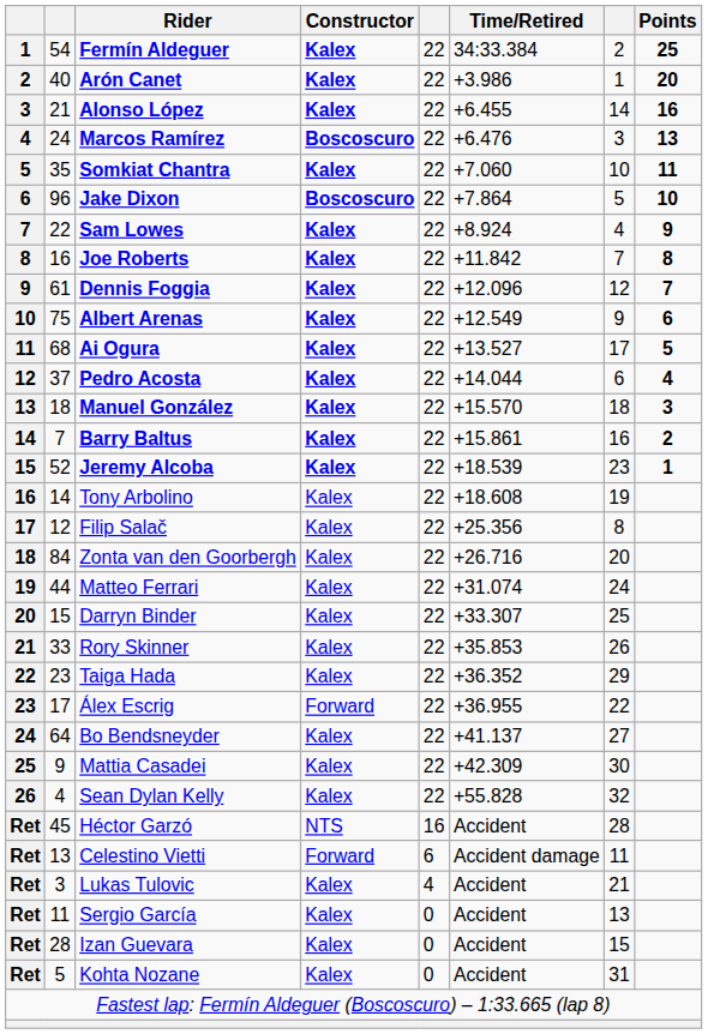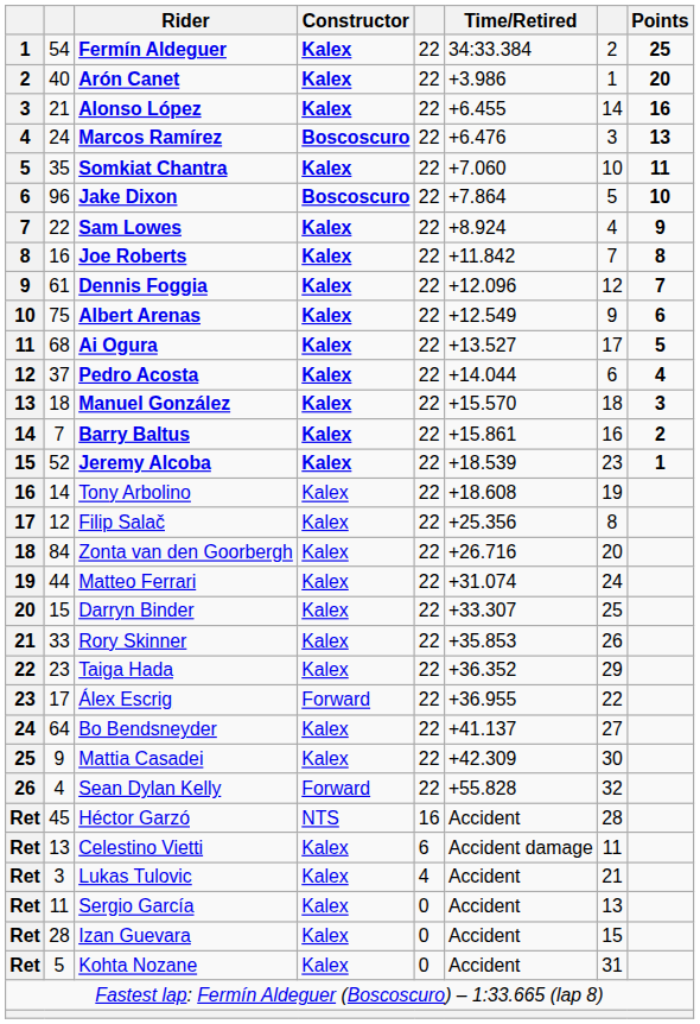 <table class="wikitable sortable" style="font-size: 85%;">
 <tr>
 <th scope="col"></th>
 <th scope="col"></th>
 <th scope="col">Rider</th>
 <th scope="col">Constructor</th>
 <th scope="col" class="unsortable"></th>
 <th scope="col" class="unsortable">Time/Retired</th>
 <th scope="col"></th>
 <th scope="col">Points</th>
 </tr>
 <tr>
 <th scope="row">1</th>
 <td align="center">54</td>
 <td data-sort-value="ald"> <strong><a href='#'>Fermín Aldeguer</a></strong></td>
 <td><strong><a href='#'>Kalex</a></strong></td>
 <td>22</td>
 <td>34:33.384</td>
 <td align="center">2</td>
 <td align="center"><strong>25</strong></td>
 </tr>
 <tr>
 <th scope="row">2</th>
 <td align="center">40</td>
 <td data-sort-value="can"> <strong><a href='#'>Arón Canet</a></strong></td>
 <td><strong><a href='#'>Kalex</a></strong></td>
 <td>22</td>
 <td>+3.986</td>
 <td align="center">1</td>
 <td align="center"><strong>20</strong></td>
 </tr>
 <tr>
 <th scope="row">3</th>
 <td align="center">21</td>
 <td data-sort-value="lop"> <strong><a href='#'>Alonso López</a></strong></td>
 <td><strong><a href='#'>Kalex</a></strong></td>
 <td>22</td>
 <td>+6.455</td>
 <td align="center">14</td>
 <td align="center"><strong>16</strong></td>
 </tr>
 <tr>
 <th scope="row">4</th>
 <td align="center">24</td>
 <td data-sort-value="ram"> <strong><a href='#'>Marcos Ramírez</a></strong></td>
 <td><strong><a href='#'>Boscoscuro</a></strong></td>
 <td>22</td>
 <td>+6.476</td>
 <td align="center">3</td>
 <td align="center"><strong>13</strong></td>
 </tr>
 <tr>
 <th scope="row">5</th>
 <td align="center">35</td>
 <td data-sort-value="cha"> <strong><a href='#'>Somkiat Chantra</a></strong></td>
 <td><strong><a href='#'>Kalex</a></strong></td>
 <td>22</td>
 <td>+7.060</td>
 <td align="center">10</td>
 <td align="center"><strong>11</strong></td>
 </tr>
 <tr>
 <th scope="row">6</th>
 <td align="center">96</td>
 <td data-sort-value="dix"> <strong><a href='#'>Jake Dixon</a></strong></td>
 <td><strong><a href='#'>Boscoscuro</a></strong></td>
 <td>22</td>
 <td>+7.864</td>
 <td align="center">5</td>
 <td align="center"><strong>10</strong></td>
 </tr>
 <tr>
 <th scope="row">7</th>
 <td align="center">22</td>
 <td data-sort-value="low"> <strong><a href='#'>Sam Lowes</a></strong></td>
 <td><strong><a href='#'>Kalex</a></strong></td>
 <td>22</td>
 <td>+8.924</td>
 <td align="center">4</td>
 <td align="center"><strong>9</strong></td>
 </tr>
 <tr>
 <th scope="row">8</th>
 <td align="center">16</td>
 <td data-sort-value="rob"> <strong><a href='#'>Joe Roberts</a></strong></td>
 <td><strong><a href='#'>Kalex</a></strong></td>
 <td>22</td>
 <td>+11.842</td>
 <td align="center">7</td>
 <td align="center"><strong>8</strong></td>
 </tr>
 <tr>
 <th scope="row">9</th>
 <td align="center">61</td>
 <td data-sort-value="fog"> <strong><a href='#'>Dennis Foggia</a></strong></td>
 <td><strong><a href='#'>Kalex</a></strong></td>
 <td>22</td>
 <td>+12.096</td>
 <td align="center">12</td>
 <td align="center"><strong>7</strong></td>
 </tr>
 <tr>
 <th scope="row">10</th>
 <td align="center">75</td>
 <td data-sort-value="are"> <strong><a href='#'>Albert Arenas</a></strong></td>
 <td><strong><a href='#'>Kalex</a></strong></td>
 <td>22</td>
 <td>+12.549</td>
 <td align="center">9</td>
 <td align="center"><strong>6</strong></td>
 </tr>
 <tr>
 <th scope="row">11</th>
 <td align="center">68</td>
 <td data-sort-value="ogu"> <strong><a href='#'>Ai Ogura</a></strong></td>
 <td><strong><a href='#'>Kalex</a></strong></td>
 <td>22</td>
 <td>+13.527</td>
 <td align="center">17</td>
 <td align="center"><strong>5</strong></td>
 </tr>
 <tr>
 <th scope="row">12</th>
 <td align="center">37</td>
 <td data-sort-value="aco"> <strong><a href='#'>Pedro Acosta</a></strong></td>
 <td><strong><a href='#'>Kalex</a></strong></td>
 <td>22</td>
 <td>+14.044</td>
 <td align="center">6</td>
 <td align="center"><strong>4</strong></td>
 </tr>
 <tr>
 <th scope="row">13</th>
 <td align="center">18</td>
 <td data-sort-value="gon"> <strong><a href='#'>Manuel González</a></strong></td>
 <td><strong><a href='#'>Kalex</a></strong></td>
 <td>22</td>
 <td>+15.570</td>
 <td align="center">18</td>
 <td align="center"><strong>3</strong></td>
 </tr>
 <tr>
 <th scope="row">14</th>
 <td align="center">7</td>
 <td data-sort-value="bal"> <strong><a href='#'>Barry Baltus</a></strong></td>
 <td><strong><a href='#'>Kalex</a></strong></td>
 <td>22</td>
 <td>+15.861</td>
 <td align="center">16</td>
 <td align="center"><strong>2</strong></td>
 </tr>
 <tr>
 <th scope="row">15</th>
 <td align="center">52</td>
 <td data-sort-value="alc"> <strong><a href='#'>Jeremy Alcoba</a></strong></td>
 <td><strong><a href='#'>Kalex</a></strong></td>
 <td>22</td>
 <td>+18.539</td>
 <td align="center">23</td>
 <td align="center"><strong>1</strong></td>
 </tr>
 <tr>
 <th scope="row">16</th>
 <td align="center">14</td>
 <td data-sort-value="arb"> <a href='#'>Tony Arbolino</a></td>
 <td><a href='#'>Kalex</a></td>
 <td>22</td>
 <td>+18.608</td>
 <td align="center">19</td>
 <td align="center"></td>
 </tr>
 <tr>
 <th scope="row">17</th>
 <td align="center">12</td>
 <td data-sort-value="sal"> <a href='#'>Filip Salač</a></td>
 <td><a href='#'>Kalex</a></td>
 <td>22</td>
 <td>+25.356</td>
 <td align="center">8</td>
 <td align="center"></td>
 </tr>
 <tr>
 <th scope="row">18</th>
 <td align="center">84</td>
 <td data-sort-value="goo"> <a href='#'>Zonta van den Goorbergh</a></td>
 <td><a href='#'>Kalex</a></td>
 <td>22</td>
 <td>+26.716</td>
 <td align="center">20</td>
 <td align="center"></td>
 </tr>
 <tr>
 <th scope="row">19</th>
 <td align="center">44</td>
 <td data-sort-value="fer"> <a href='#'>Matteo Ferrari</a></td>
 <td><a href='#'>Kalex</a></td>
 <td>22</td>
 <td>+31.074</td>
 <td align="center">24</td>
 <td></td>
 </tr>
 <tr>
 <th scope="row">20</th>
 <td align="center">15</td>
 <td data-sort-value="bin"> <a href='#'>Darryn Binder</a></td>
 <td><a href='#'>Kalex</a></td>
 <td>22</td>
 <td>+33.307</td>
 <td align="center">25</td>
 <td align="center"></td>
 </tr>
 <tr>
 <th scope="row">21</th>
 <td align="center">33</td>
 <td data-sort-value="ski"> <a href='#'>Rory Skinner</a></td>
 <td><a href='#'>Kalex</a></td>
 <td>22</td>
 <td>+35.853</td>
 <td align="center">26</td>
 <td align="center"></td>
 </tr>
 <tr>
 <th scope="row">22</th>
 <td align="center">23</td>
 <td data-sort-value="had"> <a href='#'>Taiga Hada</a></td>
 <td><a href='#'>Kalex</a></td>
 <td>22</td>
 <td>+36.352</td>
 <td align="center">29</td>
 <td align="center"></td>
 </tr>
 <tr>
 <th scope="row">23</th>
 <td align="center">17</td>
 <td data-sort-value="esc"> <a href='#'>Álex Escrig</a></td>
 <td><a href='#'>Forward</a></td>
 <td>22</td>
 <td>+36.955</td>
 <td align="center">22</td>
 <td align="center"></td>
 </tr>
 <tr>
 <th scope="row">24</th>
 <td align="center">64</td>
 <td data-sort-value="ben"> <a href='#'>Bo Bendsneyder</a></td>
 <td><a href='#'>Kalex</a></td>
 <td>22</td>
 <td>+41.137</td>
 <td align="center">27</td>
 <td align="center"></td>
 </tr>
 <tr>
 <th scope="row">25</th>
 <td align="center">9</td>
 <td data-sort-value="cas"> <a href='#'>Mattia Casadei</a></td>
 <td><a href='#'>Kalex</a></td>
 <td>22</td>
 <td>+42.309</td>
 <td align="center">30</td>
 <td align="center"></td>
 </tr>
 <tr>
 <th scope="row">26</th>
 <td align="center">4</td>
 <td data-sort-value="kel"> <a href='#'>Sean Dylan Kelly</a></td>
-<td><a href='#'>Kalex</a></td>
+<td><a href='#'>Forward</a></td>
 <td>22</td>
 <td>+55.828</td>
 <td align="center">32</td>
 <td></td>
 </tr>
 <tr>
 <th scope="row">Ret</th>
 <td align="center">45</td>
 <td data-sort-value="garz"> <a href='#'>Héctor Garzó</a></td>
 <td><a href='#'>NTS</a></td>
 <td>16</td>
 <td>Accident</td>
 <td align="center">28</td>
 <td></td>
 </tr>
 <tr>
 <th scope="row">Ret</th>
 <td align="center">13</td>
 <td data-sort-value="vie"> <a href='#'>Celestino Vietti</a></td>
-<td><a href='#'>Forward</a></td>
+<td><a href='#'>Kalex</a></td>
 <td>6</td>
 <td>Accident damage</td>
 <td align="center">11</td>
 <td></td>
 </tr>
 <tr>
 <th scope="row">Ret</th>
 <td align="center">3</td>
 <td data-sort-value="tul"> <a href='#'>Lukas Tulovic</a></td>
 <td><a href='#'>Kalex</a></td>
 <td>4</td>
 <td>Accident</td>
 <td align="center">21</td>
 <td align="center"></td>
 </tr>
 <tr>
 <th scope="row">Ret</th>
 <td align="center">11</td>
 <td data-sort-value="garc"> <a href='#'>Sergio García</a></td>
 <td><a href='#'>Kalex</a></td>
 <td>0</td>
 <td>Accident</td>
 <td align="center">13</td>
 <td align="center"></td>
 </tr>
 <tr>
 <th scope="row">Ret</th>
 <td align="center">28</td>
 <td data-sort-value="gue"> <a href='#'>Izan Guevara</a></td>
 <td><a href='#'>Kalex</a></td>
 <td>0</td>
 <td>Accident</td>
 <td align="center">15</td>
 <td align="center"></td>
 </tr>
 <tr>
 <th scope="row">Ret</th>
 <td align="center">5</td>
 <td data-sort-value="noz"> <a href='#'>Kohta Nozane</a></td>
 <td><a href='#'>Kalex</a></td>
 <td>0</td>
 <td>Accident</td>
 <td align="center">31</td>
 <td></td>
 </tr>
 <tr class="sortbottom">
 <td colspan="8" style="text-align:center"><em><a href='#'>Fastest lap</a>:  <a href='#'>Fermín Aldeguer</a> (<a href='#'>Boscoscuro</a>) – 1:33.665 (lap 8)</em></td>
 </tr>
 <tr>
 <th colspan=8></th>
 </tr>
 </table>
